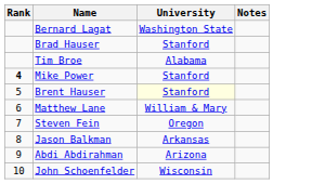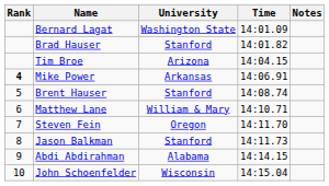 <table class="wikitable sortable" style="text-align:center">
 <tr>
 <th>Rank</th>
 <th>Name</th>
 <th>University</th>
+<th>Time</th>
 <th>Notes</th>
 </tr>
 <tr>
 <td></td>
 <td align=left><a href='#'>Bernard Lagat</a></td>
 <td><a href='#'>Washington State</a></td>
+<td>14:01.09</td>
 <td></td>
 </tr>
 <tr>
 <td></td>
 <td align=left><a href='#'>Brad Hauser</a></td>
 <td><a href='#'>Stanford</a></td>
+<td>14:01.82</td>
 <td></td>
 </tr>
 <tr>
 <td></td>
 <td align=left><a href='#'>Tim Broe</a></td>
-<td><a href='#'>Alabama</a></td>
+<td><a href='#'>Arizona</a></td>
+<td>14:04.15</td>
 <td></td>
 </tr>
 <tr>
 <td><strong>4</strong></td>
 <td align=left><a href='#'>Mike Power</a> </td>
-<td><a href='#'>Stanford</a></td>
+<td><a href='#'>Arkansas</a></td>
+<td>14:06.91</td>
 <td></td>
 </tr>
 <tr>
 <td>5</td>
 <td align=left><a href='#'>Brent Hauser</a></td>
-<td style="background: lightyellow;"><a href='#'>Stanford</a></td>
+<td><a href='#'>Stanford</a></td>
+<td>14:08.74</td>
 <td></td>
 </tr>
 <tr>
 <td>6</td>
 <td align=left><a href='#'>Matthew Lane</a></td>
 <td><a href='#'>William & Mary</a></td>
+<td>14:10.71</td>
 <td></td>
 </tr>
 <tr>
 <td>7</td>
 <td align=left><a href='#'>Steven Fein</a></td>
 <td><a href='#'>Oregon</a></td>
+<td>14:11.70</td>
 <td></td>
 </tr>
 <tr>
 <td>8</td>
 <td align=left><a href='#'>Jason Balkman</a></td>
-<td><a href='#'>Arkansas</a></td>
+<td><a href='#'>Stanford</a></td>
+<td>14:11.73</td>
 <td></td>
 </tr>
 <tr>
 <td>9</td>
 <td align=left><a href='#'>Abdi Abdirahman</a></td>
-<td><a href='#'>Arizona</a></td>
+<td><a href='#'>Alabama</a></td>
+<td>14:14.15</td>
 <td></td>
 </tr>
 <tr>
 <td>10</td>
 <td align=left><a href='#'>John Schoenfelder</a></td>
 <td><a href='#'>Wisconsin</a></td>
+<td>14:15.04</td>
 <td></td>
 </tr>
 </table>
